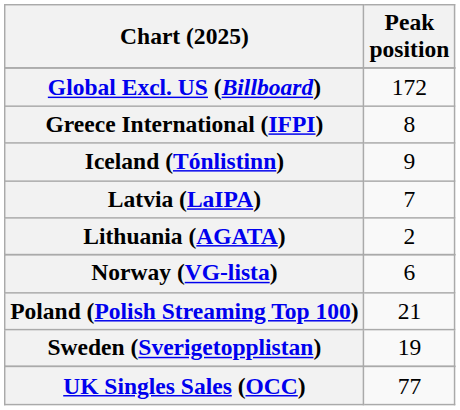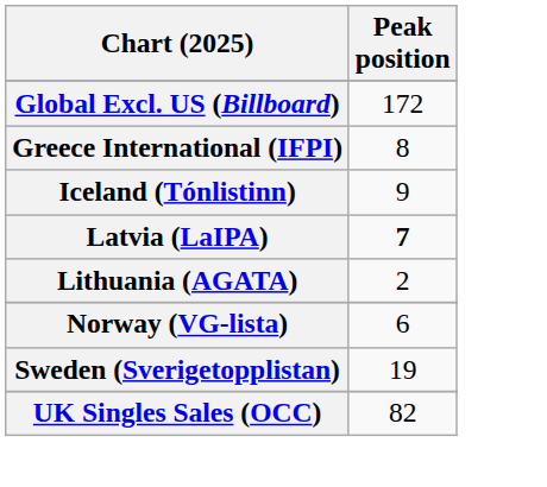 <table class="wikitable sortable plainrowheaders" style="text-align:center;">
 <tr>
 <th scope="col">Chart (2025)</th>
 <th scope="col">Peak<br>position</th>
 </tr>
 <tr>
 </tr>
 <tr>
 </tr>
 <tr>
 </tr>
 <tr>
 <th scope="row"><a href='#'>Global Excl. US</a> (<em><a href='#'>Billboard</a></em>)</th>
 <td>172</td>
 </tr>
 <tr>
 <th scope="row">Greece International (<a href='#'>IFPI</a>)</th>
 <td>8</td>
 </tr>
 <tr>
 <th scope="row">Iceland (<a href='#'>Tónlistinn</a>)</th>
 <td>9</td>
 </tr>
 <tr>
 <th scope="row">Latvia (<a href='#'>LaIPA</a>)</th>
-<td>7</td>
+<td><strong>7</strong></td>
 </tr>
 <tr>
 <th scope="row">Lithuania (<a href='#'>AGATA</a>)</th>
 <td>2</td>
 </tr>
 <tr>
 </tr>
 <tr>
 <th scope="row">Norway (<a href='#'>VG-lista</a>)</th>
 <td>6</td>
 </tr>
 <tr>
-<th scope="row">Poland (<a href='#'>Polish Streaming Top 100</a>)</th>
-<td>21</td>
-</tr>
-<tr>
 <th scope="row">Sweden (<a href='#'>Sverigetopplistan</a>)</th>
 <td>19</td>
 </tr>
 <tr>
 </tr>
 <tr>
 </tr>
 <tr>
 <th scope="row"><a href='#'>UK Singles Sales</a> (<a href='#'>OCC</a>)</th>
-<td>77</td>
+<td>82</td>
 </tr>
 </table>
